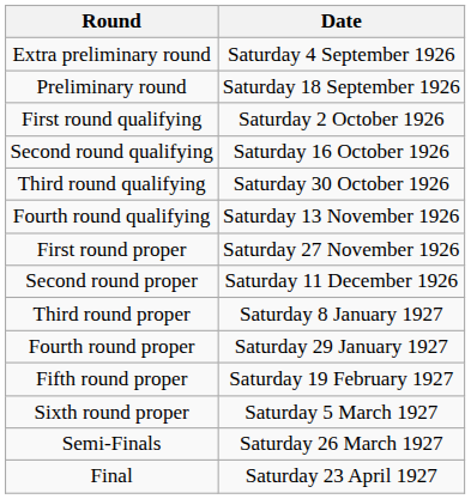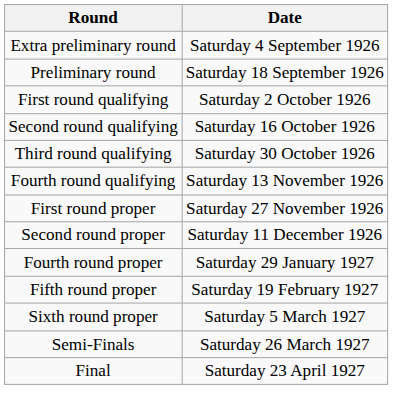 <table class="wikitable" style="text-align: center">
 <tr>
 <th>Round</th>
 <th>Date</th>
 </tr>
 <tr>
 <td>Extra preliminary round</td>
 <td>Saturday 4 September 1926</td>
 </tr>
 <tr>
 <td>Preliminary round</td>
 <td>Saturday 18 September 1926</td>
 </tr>
 <tr>
 <td>First round qualifying</td>
 <td>Saturday 2 October 1926</td>
 </tr>
 <tr>
 <td>Second round qualifying</td>
 <td>Saturday 16 October 1926</td>
 </tr>
 <tr>
 <td>Third round qualifying</td>
 <td>Saturday 30 October 1926</td>
 </tr>
 <tr>
 <td>Fourth round qualifying</td>
 <td>Saturday 13 November 1926</td>
 </tr>
 <tr>
 <td>First round proper</td>
 <td>Saturday 27 November 1926</td>
 </tr>
 <tr>
 <td>Second round proper</td>
 <td>Saturday 11 December 1926</td>
 </tr>
 <tr>
-<td>Third round proper</td>
-<td>Saturday 8 January 1927</td>
-</tr>
-<tr>
 <td>Fourth round proper</td>
 <td>Saturday 29 January 1927</td>
 </tr>
 <tr>
 <td>Fifth round proper</td>
 <td>Saturday 19 February 1927</td>
 </tr>
 <tr>
 <td>Sixth round proper</td>
 <td>Saturday 5 March 1927</td>
 </tr>
 <tr>
 <td>Semi-Finals</td>
 <td>Saturday 26 March 1927</td>
 </tr>
 <tr>
 <td>Final</td>
 <td>Saturday 23 April 1927</td>
 </tr>
 </table>
